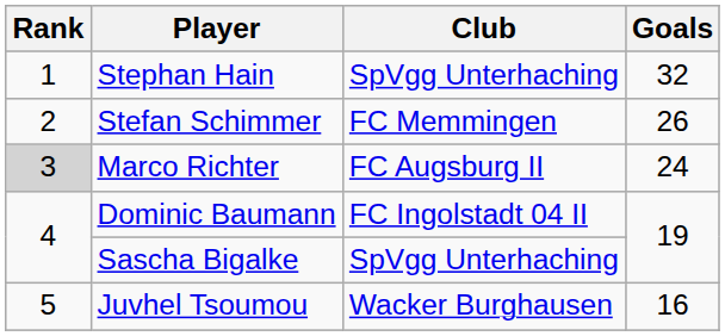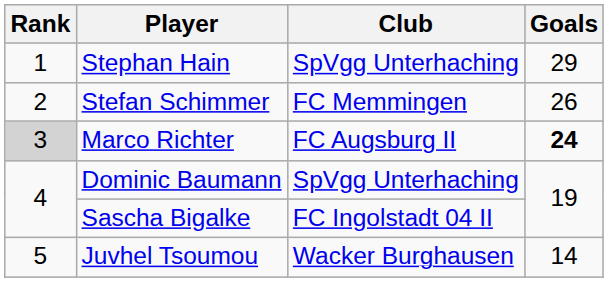 <table class="wikitable" style="text-align:center">
 <tr>
 <th>Rank</th>
 <th>Player</th>
 <th>Club</th>
 <th>Goals</th>
 </tr>
 <tr>
 <td>1</td>
 <td align="left"> <a href='#'>Stephan Hain</a></td>
 <td align="left"><a href='#'>SpVgg Unterhaching</a></td>
-<td>32</td>
+<td>29</td>
 </tr>
 <tr>
 <td>2</td>
 <td align="left"> <a href='#'>Stefan Schimmer</a></td>
 <td align="left"><a href='#'>FC Memmingen</a></td>
 <td>26</td>
 </tr>
 <tr>
 <td style="background: lightgrey;">3</td>
 <td align="left"> <a href='#'>Marco Richter</a></td>
 <td align="left"><a href='#'>FC Augsburg II</a></td>
-<td>24</td>
+<td><strong>24</strong></td>
 </tr>
 <tr>
 <td rowspan=2>4</td>
 <td align="left"> <a href='#'>Dominic Baumann</a></td>
-<td align="left"><a href='#'>FC Ingolstadt 04 II</a></td>
+<td align="left"><a href='#'>SpVgg Unterhaching</a></td>
 <td rowspan=2>19</td>
 </tr>
 <tr>
 <td align="left"> <a href='#'>Sascha Bigalke</a></td>
-<td align="left"><a href='#'>SpVgg Unterhaching</a></td>
+<td align="left"><a href='#'>FC Ingolstadt 04 II</a></td>
 </tr>
 <tr>
 <td>5</td>
 <td align="left"> <a href='#'>Juvhel Tsoumou</a></td>
 <td align="left"><a href='#'>Wacker Burghausen</a></td>
-<td>16</td>
+<td>14</td>
 </tr>
 </table>
